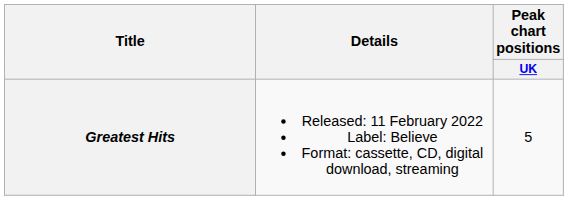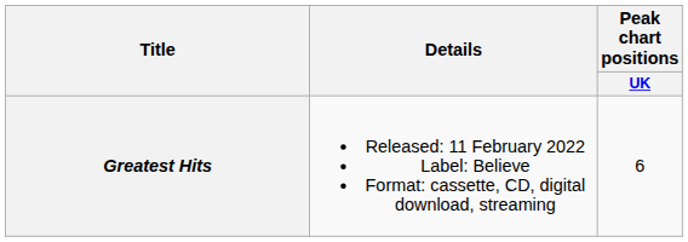 <table class="wikitable plainrowheaders" style="text-align:center;">
 <tr>
 <th scope="col" rowspan="2" style="width:17em;">Title</th>
 <th scope="col" rowspan="2" style="width:16em;">Details</th>
 <th scope="col" colspan="1">Peak chart positions</th>
 </tr>
 <tr>
 <th scope="col" style="width:3em;font-size:85%;"><a href='#'>UK</a><br></th>
 </tr>
 <tr>
 <th scope="row"><em>Greatest Hits</em></th>
 <td><br><ul><li>Released: 11 February 2022</li><li>Label: Believe</li><li>Format: cassette, CD, digital download, streaming</li></ul></td>
-<td>5</td>
+<td>6</td>
 </tr>
 </table>
